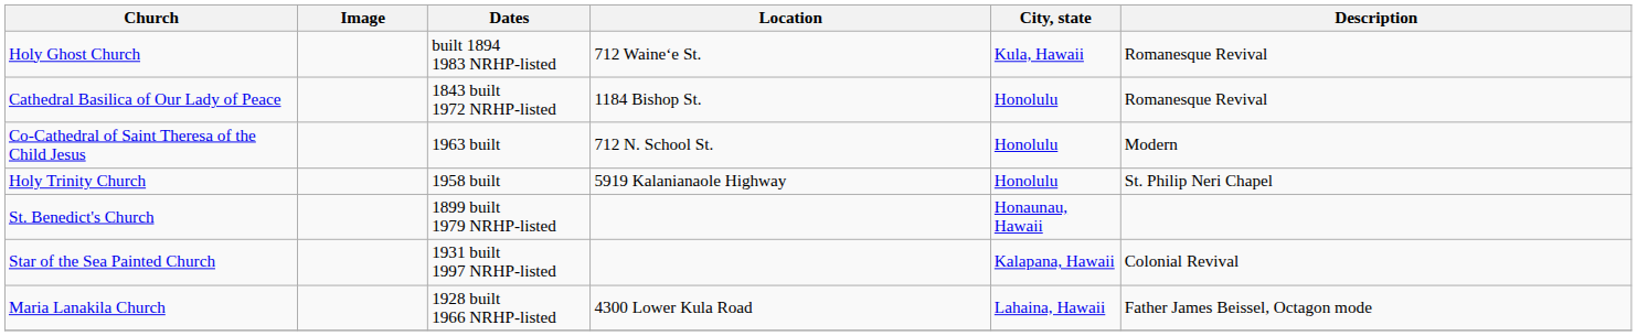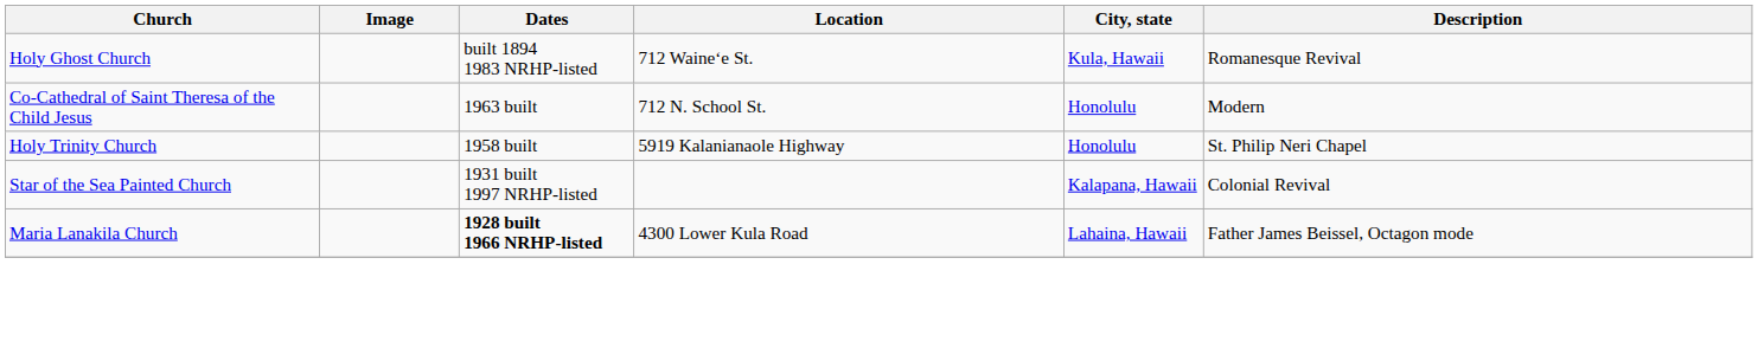 <table class="wikitable sortable" style="width:98%">
 <tr>
 <th width = 18%><strong>Church</strong></th>
 <th width = 8% class="unsortable"><strong>Image</strong></th>
 <th width = 10%><strong>Dates</strong></th>
 <th><strong>Location</strong></th>
 <th width = 8%><strong>City, state</strong></th>
 <th class="unsortable"><strong>Description</strong></th>
 </tr>
 <tr>
 <td><a href='#'>Holy Ghost Church</a></td>
 <td></td>
 <td>built 1894<br>1983 NRHP-listed</td>
 <td>712 Waineʻe St.<br><small></small></td>
 <td><a href='#'>Kula, Hawaii</a></td>
-<td>Romanesque Revival</td>
-</tr>
-<tr>
-<td><a href='#'>Cathedral Basilica of Our Lady of Peace</a></td>
-<td></td>
-<td>1843 built<br>1972 NRHP-listed</td>
-<td>1184 Bishop St.<br><small></small></td>
-<td><a href='#'>Honolulu</a></td>
 <td>Romanesque Revival</td>
 </tr>
 <tr>
 <td><a href='#'>Co-Cathedral of Saint Theresa of the Child Jesus</a></td>
 <td></td>
 <td>1963 built</td>
 <td>712 N. School St.<br><small></small></td>
 <td><a href='#'>Honolulu</a></td>
 <td>Modern</td>
 </tr>
 <tr>
 <td><a href='#'>Holy Trinity Church</a></td>
 <td></td>
 <td>1958 built</td>
 <td>5919 Kalanianaole Highway<br><small></small></td>
 <td><a href='#'>Honolulu</a></td>
 <td>St. Philip Neri Chapel</td>
 </tr>
 <tr>
-<td><a href='#'>St. Benedict's Church</a></td>
-<td></td>
-<td>1899 built<br>1979 NRHP-listed</td>
-<td><br><small></small></td>
-<td><a href='#'>Honaunau, Hawaii</a></td>
-<td></td>
-</tr>
-<tr>
 <td><a href='#'>Star of the Sea Painted Church</a></td>
 <td></td>
 <td>1931 built<br>1997 NRHP-listed</td>
 <td><br><small></small></td>
 <td><a href='#'>Kalapana, Hawaii</a></td>
 <td>Colonial Revival</td>
 </tr>
 <tr>
 <td><a href='#'>Maria Lanakila Church</a></td>
 <td></td>
-<td>1928 built<br>1966 NRHP-listed</td>
+<td><strong>1928 built<br>1966 NRHP-listed</strong></td>
 <td>4300 Lower Kula Road<br><small></small></td>
 <td><a href='#'>Lahaina, Hawaii</a></td>
 <td>Father James Beissel, Octagon mode</td>
 </tr>
 <tr>
 </tr>
 </table>
